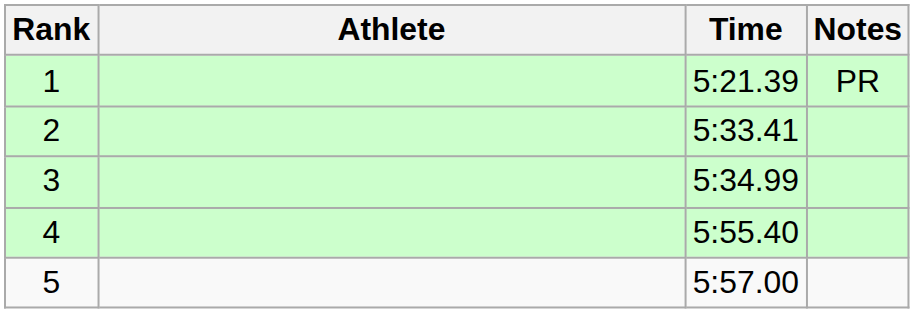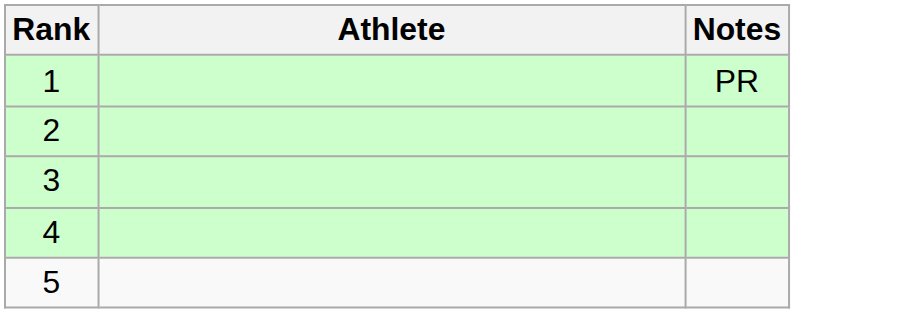 <table class="wikitable" style="text-align:center">
 <tr>
 <th>Rank</th>
 <th Style="width:18em">Athlete</th>
-<th>Time</th>
 <th>Notes</th>
 </tr>
 <tr style="background:#cfc">
 <td>1</td>
 <td style="text-align:left"></td>
-<td>5:21.39</td>
 <td>PR</td>
 </tr>
 <tr style="background:#cfc">
 <td>2</td>
 <td style="text-align:left"></td>
-<td>5:33.41</td>
 <td></td>
 </tr>
 <tr style="background:#cfc">
 <td>3</td>
 <td style="text-align:left"></td>
-<td>5:34.99</td>
 <td></td>
 </tr>
 <tr style="background:#cfc">
 <td>4</td>
 <td style="text-align:left"></td>
-<td>5:55.40</td>
 <td></td>
 </tr>
 <tr>
 <td>5</td>
 <td style="text-align:left"></td>
-<td>5:57.00</td>
 <td></td>
 </tr>
 </table>
